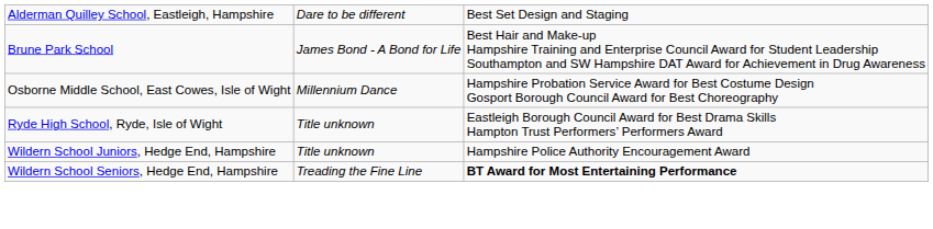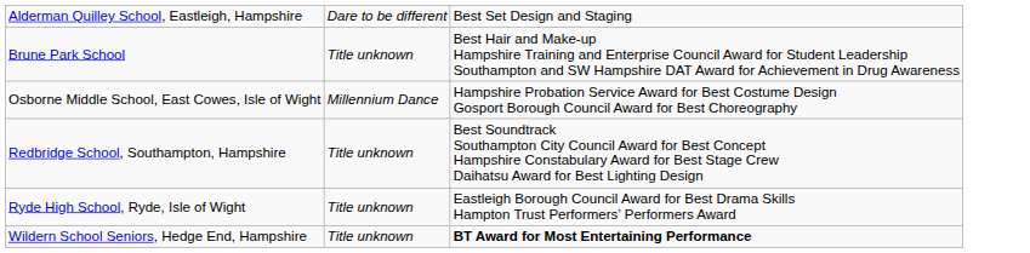 <table class="wikitable">
 <tr>
 <td><a href='#'>Alderman Quilley School</a>, Eastleigh, Hampshire</td>
 <td><em>Dare to be different</em></td>
 <td>Best Set Design and Staging</td>
 </tr>
 <tr>
 <td><a href='#'>Brune Park School</a></td>
-<td><em>James Bond - A Bond for Life</em></td>
+<td><em>Title unknown</em></td>
 <td>Best Hair and Make-up<br>Hampshire Training and Enterprise Council Award for Student Leadership<br>Southampton and SW Hampshire DAT Award for Achievement in Drug Awareness</td>
 </tr>
 <tr>
 <td>Osborne Middle School, East Cowes, Isle of Wight</td>
 <td><em>Millennium Dance</em></td>
 <td>Hampshire Probation Service Award for Best Costume Design<br>Gosport Borough Council Award for Best Choreography</td>
 </tr>
 <tr>
+<td><a href='#'>Redbridge School</a>, Southampton, Hampshire</td>
+<td><em>Title unknown</em></td>
+<td>Best Soundtrack<br>Southampton City Council Award for Best Concept<br>Hampshire Constabulary Award for Best Stage Crew<br>Daihatsu Award for Best Lighting Design</td>
+</tr>
+<tr>
 <td><a href='#'>Ryde High School</a>, Ryde, Isle of Wight</td>
 <td><em>Title unknown</em></td>
 <td>Eastleigh Borough Council Award for Best Drama Skills<br>Hampton Trust Performers’ Performers Award</td>
 </tr>
 <tr>
-<td><a href='#'>Wildern School Juniors</a>, Hedge End, Hampshire</td>
+<td><a href='#'>Wildern School Seniors</a>, Hedge End, Hampshire</td>
 <td><em>Title unknown</em></td>
-<td>Hampshire Police Authority Encouragement Award</td>
-</tr>
-<tr>
-<td><a href='#'>Wildern School Seniors</a>, Hedge End, Hampshire</td>
-<td><em>Treading the Fine Line</em></td>
 <td><strong>BT Award for Most Entertaining Performance</strong></td>
 </tr>
 </table>
